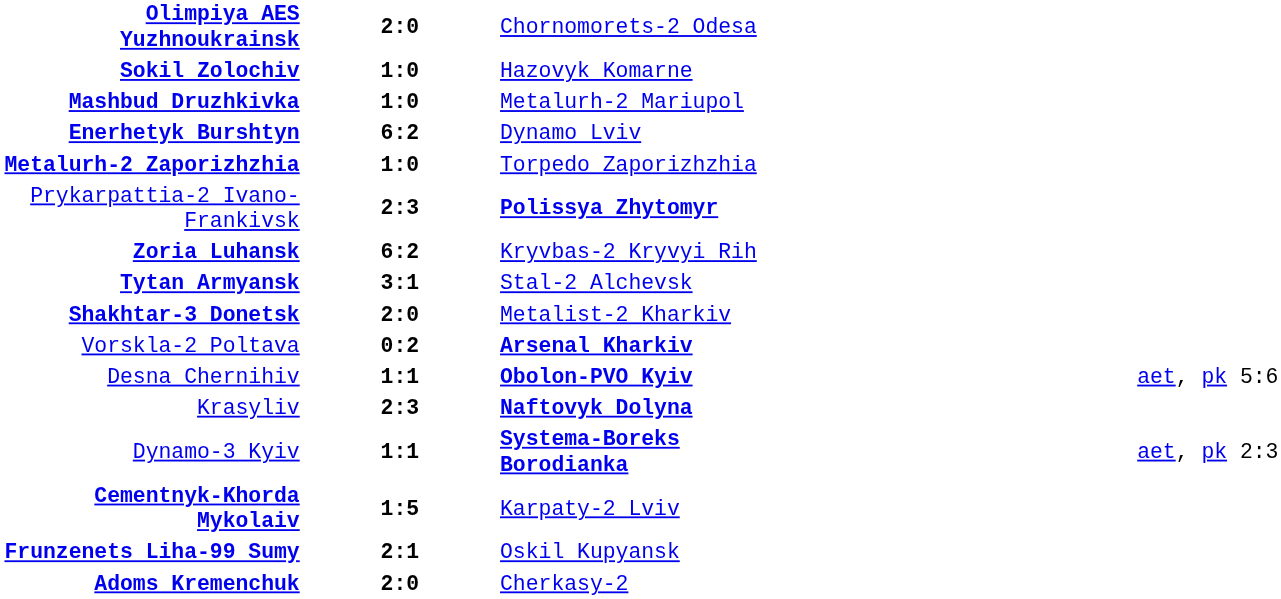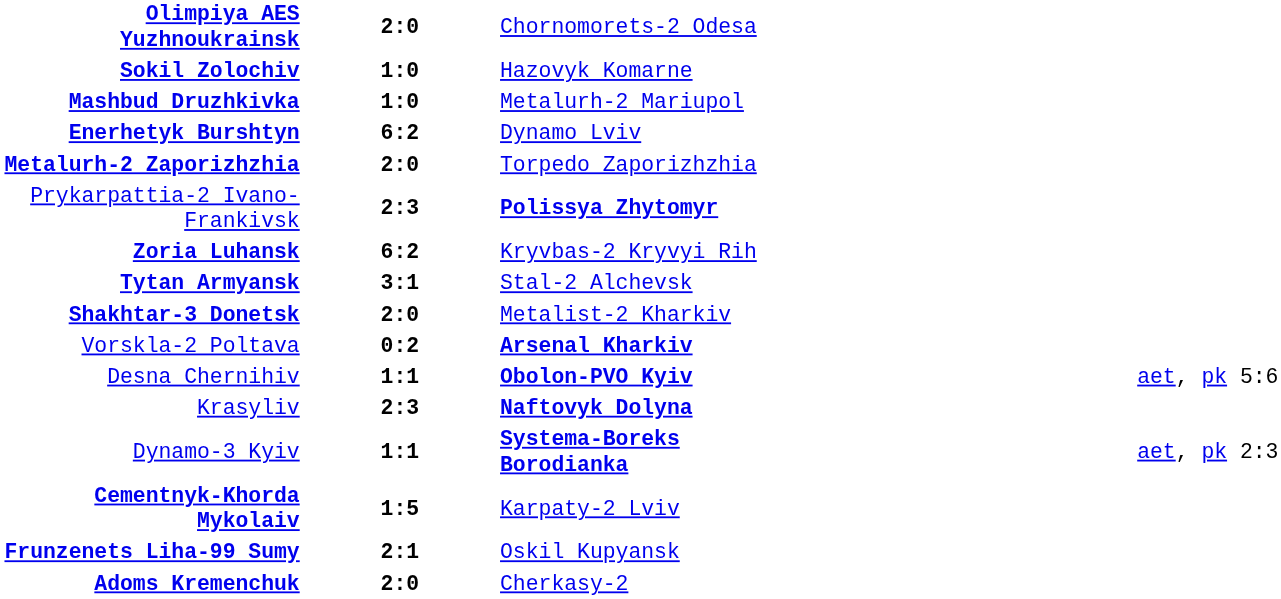 <table width=100% cellspacing=1>
 <tr>
 <th width=20%></th>
 <th width=12%></th>
 <th width=20%></th>
 <th></th>
 </tr>
 <tr style=font-size:90%>
 <td align=right><strong><a href='#'>Olimpiya AES Yuzhnoukrainsk</a></strong></td>
 <td align=center><strong>2:0</strong></td>
 <td><a href='#'>Chornomorets-2 Odesa</a></td>
 <td align=center></td>
 </tr>
 <tr style=font-size:90%>
 <td align=right><strong><a href='#'>Sokil Zolochiv</a></strong></td>
 <td align=center><strong>1:0</strong></td>
 <td><a href='#'>Hazovyk Komarne</a></td>
 <td align=center></td>
 </tr>
 <tr style=font-size:90%>
 <td align=right><strong><a href='#'>Mashbud Druzhkivka</a></strong></td>
 <td align=center><strong>1:0</strong></td>
 <td><a href='#'>Metalurh-2 Mariupol</a></td>
 <td align=center></td>
 </tr>
 <tr style=font-size:90%>
 <td align=right><strong><a href='#'>Enerhetyk Burshtyn</a></strong></td>
 <td align=center><strong>6:2</strong></td>
 <td><a href='#'>Dynamo Lviv</a></td>
 <td align=center></td>
 </tr>
 <tr style=font-size:90%>
 <td align=right><strong><a href='#'>Metalurh-2 Zaporizhzhia</a></strong></td>
-<td align=center><strong>1:0</strong></td>
+<td align=center><strong>2:0</strong></td>
 <td><a href='#'>Torpedo Zaporizhzhia</a></td>
 <td align=center></td>
 </tr>
 <tr style=font-size:90%>
 <td align=right><a href='#'>Prykarpattia-2 Ivano-Frankivsk</a></td>
 <td align=center><strong>2:3</strong></td>
 <td><strong><a href='#'>Polissya Zhytomyr</a></strong></td>
 <td align=center></td>
 </tr>
 <tr style=font-size:90%>
 <td align=right><strong><a href='#'>Zoria Luhansk</a></strong></td>
 <td align=center><strong>6:2</strong></td>
 <td><a href='#'>Kryvbas-2 Kryvyi Rih</a></td>
 <td align=center></td>
 </tr>
 <tr style=font-size:90%>
 <td align=right><strong><a href='#'>Tytan Armyansk</a></strong></td>
 <td align=center><strong>3:1</strong></td>
 <td><a href='#'>Stal-2 Alchevsk</a></td>
 <td align=center></td>
 </tr>
 <tr style=font-size:90%>
 <td align=right><strong><a href='#'>Shakhtar-3 Donetsk</a></strong></td>
 <td align=center><strong>2:0</strong></td>
 <td><a href='#'>Metalist-2 Kharkiv</a></td>
 <td align=center></td>
 </tr>
 <tr style=font-size:90%>
 <td align=right><a href='#'>Vorskla-2 Poltava</a></td>
 <td align=center><strong>0:2</strong></td>
 <td><strong><a href='#'>Arsenal Kharkiv</a></strong></td>
 <td align=center></td>
 </tr>
 <tr style=font-size:90%>
 <td align=right><a href='#'>Desna Chernihiv</a></td>
 <td align=center><strong>1:1</strong></td>
 <td><strong><a href='#'>Obolon-PVO Kyiv</a></strong></td>
 <td align=center><a href='#'>aet</a>, <a href='#'>pk</a> 5:6</td>
 </tr>
 <tr style=font-size:90%>
 <td align=right><a href='#'>Krasyliv</a></td>
 <td align=center><strong>2:3</strong></td>
 <td><strong><a href='#'>Naftovyk Dolyna</a></strong></td>
 <td align=center></td>
 </tr>
 <tr style=font-size:90%>
 <td align=right><a href='#'>Dynamo-3 Kyiv</a></td>
 <td align=center><strong>1:1</strong></td>
 <td><strong><a href='#'>Systema-Boreks Borodianka</a></strong></td>
 <td align=center><a href='#'>aet</a>, <a href='#'>pk</a> 2:3</td>
 </tr>
 <tr style=font-size:90%>
 <td align=right><strong><a href='#'>Cementnyk-Khorda Mykolaiv</a></strong></td>
 <td align=center><strong>1:5</strong></td>
 <td><a href='#'>Karpaty-2 Lviv</a></td>
 <td align=center></td>
 </tr>
 <tr style=font-size:90%>
 <td align=right><strong><a href='#'>Frunzenets Liha-99 Sumy</a></strong></td>
 <td align=center><strong>2:1</strong></td>
 <td><a href='#'>Oskil Kupyansk</a></td>
 <td align=center></td>
 </tr>
 <tr style=font-size:90%>
 <td align=right><strong><a href='#'>Adoms Kremenchuk</a></strong></td>
 <td align=center><strong>2:0</strong></td>
 <td><a href='#'>Cherkasy-2</a></td>
 <td align=center></td>
 </tr>
 </table>
